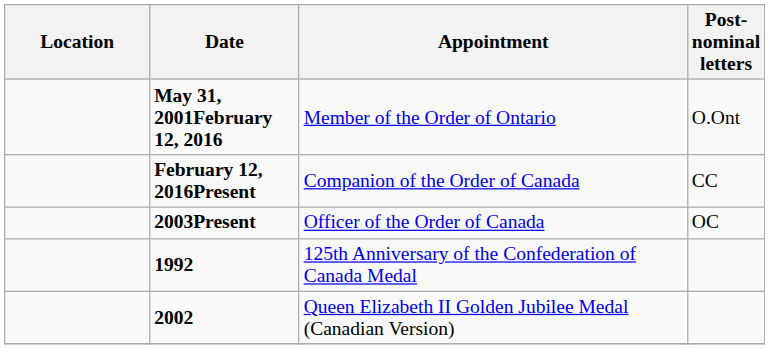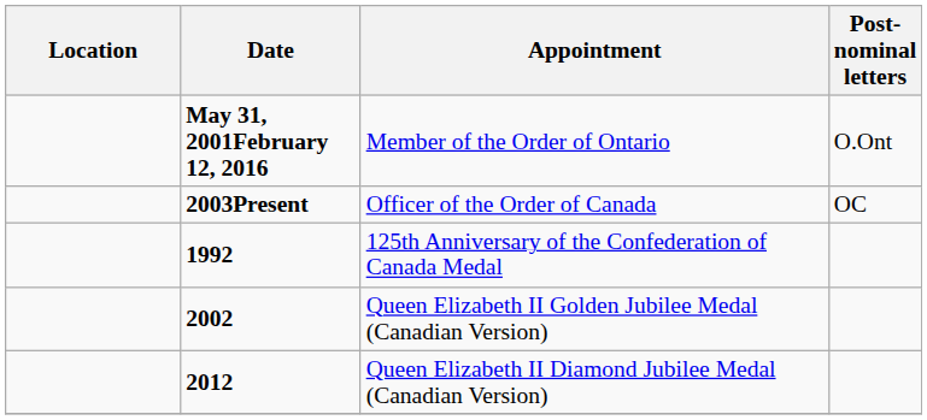 <table class="wikitable" style="width:100%;">
 <tr>
 <th style="width:20%;">Location</th>
 <th style="width:20%;">Date</th>
 <th style="width:55%;">Appointment</th>
 <th style="width:5%;">Post-nominal letters</th>
 </tr>
 <tr>
 <td></td>
 <td><strong>May 31, 2001February 12, 2016</strong></td>
 <td><a href='#'>Member of the Order of Ontario</a></td>
 <td>O.Ont</td>
-</tr>
-<tr>
-<td></td>
-<td><strong>February 12, 2016Present</strong></td>
-<td><a href='#'>Companion of the Order of Canada</a></td>
-<td>CC</td>
 </tr>
 <tr>
 <td></td>
 <td><strong>2003Present</strong></td>
 <td><a href='#'>Officer of the Order of Canada</a></td>
 <td>OC</td>
 </tr>
 <tr>
 <td></td>
 <td><strong>1992</strong></td>
 <td><a href='#'>125th Anniversary of the Confederation of Canada Medal</a></td>
 <td></td>
 </tr>
 <tr>
 <td></td>
 <td><strong>2002</strong></td>
 <td><a href='#'>Queen Elizabeth II Golden Jubilee Medal</a> (Canadian Version)</td>
 <td></td>
 </tr>
 <tr>
+<td></td>
+<td><strong>2012</strong></td>
+<td><a href='#'>Queen Elizabeth II Diamond Jubilee Medal</a> (Canadian Version)</td>
+<td></td>
+</tr>
+<tr>
 </tr>
 </table>
